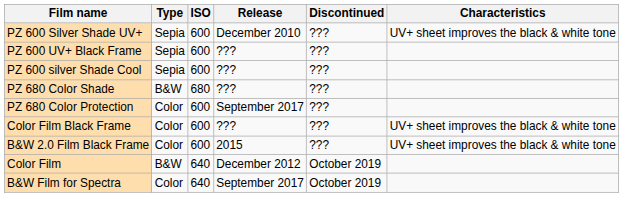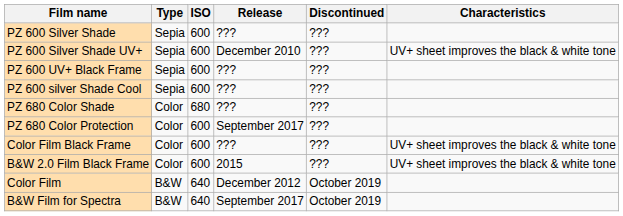 <table class="wikitable sortable mw-collapsible">
 <tr>
 <th>Film name</th>
 <th>Type</th>
 <th>ISO</th>
 <th>Release</th>
 <th>Discontinued</th>
 <th>Characteristics</th>
+</tr>
+<tr>
+<td style="background:#ffdead">PZ 600 Silver Shade</td>
+<td>Sepia</td>
+<td>600</td>
+<td>???</td>
+<td>???</td>
+<td></td>
 </tr>
 <tr>
 <td style="background:#ffdead">PZ 600 Silver Shade UV+</td>
 <td>Sepia</td>
 <td>600</td>
 <td>December 2010</td>
 <td>???</td>
 <td>UV+ sheet improves the black & white tone</td>
 </tr>
 <tr>
 <td style="background:#ffdead">PZ 600 UV+ Black Frame</td>
 <td>Sepia</td>
 <td>600</td>
 <td>???</td>
 <td>???</td>
 <td></td>
 </tr>
 <tr>
 <td style="background:#ffdead">PZ 600 silver Shade Cool</td>
 <td>Sepia</td>
 <td>600</td>
 <td>???</td>
 <td>???</td>
 <td></td>
 </tr>
 <tr>
 <td style="background:#ffdead">PZ 680 Color Shade</td>
-<td>B&W</td>
+<td>Color</td>
 <td>680</td>
 <td>???</td>
 <td>???</td>
 <td></td>
 </tr>
 <tr>
 <td style="background:#ffdead">PZ 680 Color Protection</td>
 <td>Color</td>
 <td>600</td>
 <td>September 2017</td>
 <td>???</td>
 <td></td>
 </tr>
 <tr>
 <td style="background:#ffdead">Color Film Black Frame</td>
 <td>Color</td>
 <td>600</td>
 <td>???</td>
 <td>???</td>
 <td>UV+ sheet improves the black & white tone</td>
 </tr>
 <tr>
 <td style="background:#ffdead">B&W 2.0 Film Black Frame</td>
 <td>Color</td>
 <td>600</td>
 <td>2015</td>
 <td>???</td>
 <td>UV+ sheet improves the black & white tone</td>
 </tr>
 <tr>
 <td style="background:#ffdead">Color Film</td>
 <td>B&W</td>
 <td>640</td>
 <td>December 2012</td>
 <td>October 2019</td>
 <td></td>
 </tr>
 <tr>
 <td style="background:#ffdead">B&W Film for Spectra</td>
-<td>Color</td>
+<td>B&W</td>
 <td>640</td>
 <td>September 2017</td>
 <td>October 2019</td>
 <td></td>
 </tr>
 </table>
